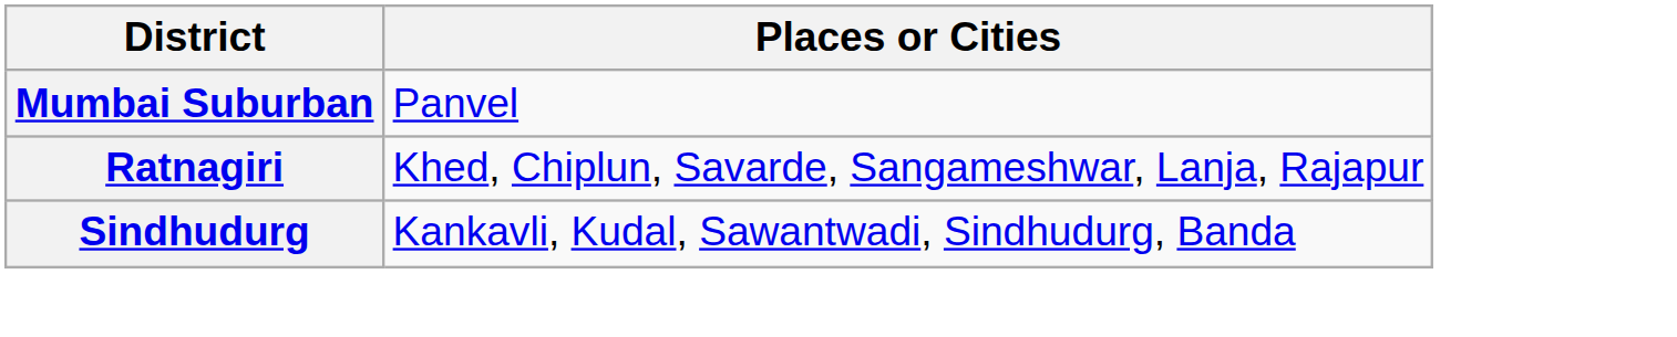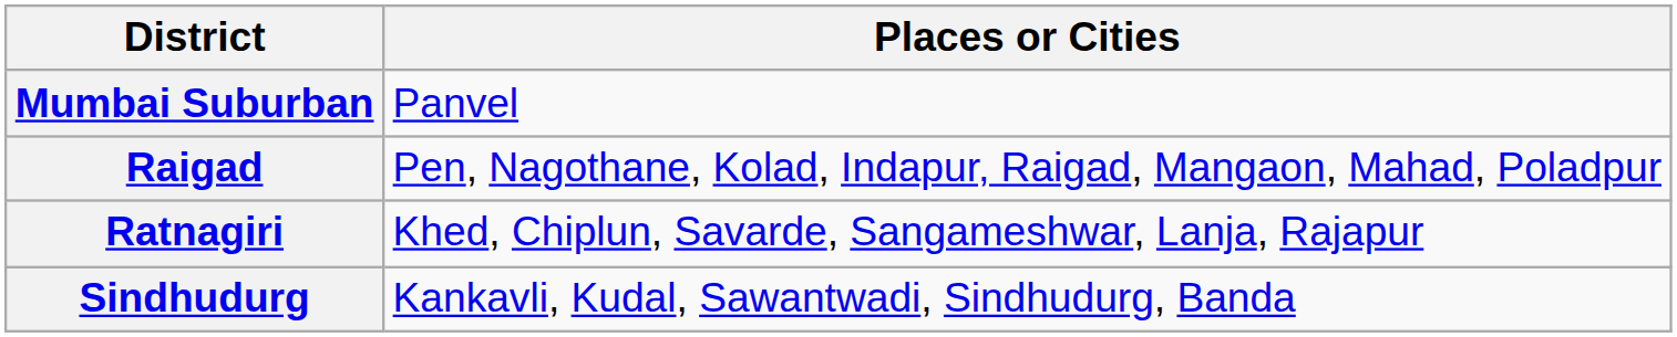 <table class="wikitable">
 <tr>
 <th>District</th>
 <th>Places or Cities</th>
 </tr>
 <tr>
 <th><a href='#'>Mumbai Suburban</a></th>
 <td><a href='#'>Panvel</a></td>
 </tr>
 <tr>
+<th><a href='#'>Raigad</a></th>
+<td><a href='#'>Pen</a>, <a href='#'>Nagothane</a>, <a href='#'>Kolad</a>, <a href='#'>Indapur, Raigad</a>, <a href='#'>Mangaon</a>, <a href='#'>Mahad</a>, <a href='#'>Poladpur</a></td>
+</tr>
+<tr>
 <th><a href='#'>Ratnagiri</a></th>
 <td><a href='#'>Khed</a>, <a href='#'>Chiplun</a>, <a href='#'>Savarde</a>, <a href='#'>Sangameshwar</a>, <a href='#'>Lanja</a>, <a href='#'>Rajapur</a></td>
 </tr>
 <tr>
 <th><a href='#'>Sindhudurg</a></th>
 <td><a href='#'>Kankavli</a>, <a href='#'>Kudal</a>, <a href='#'>Sawantwadi</a>, <a href='#'>Sindhudurg</a>, <a href='#'>Banda</a></td>
 </tr>
 </table>
